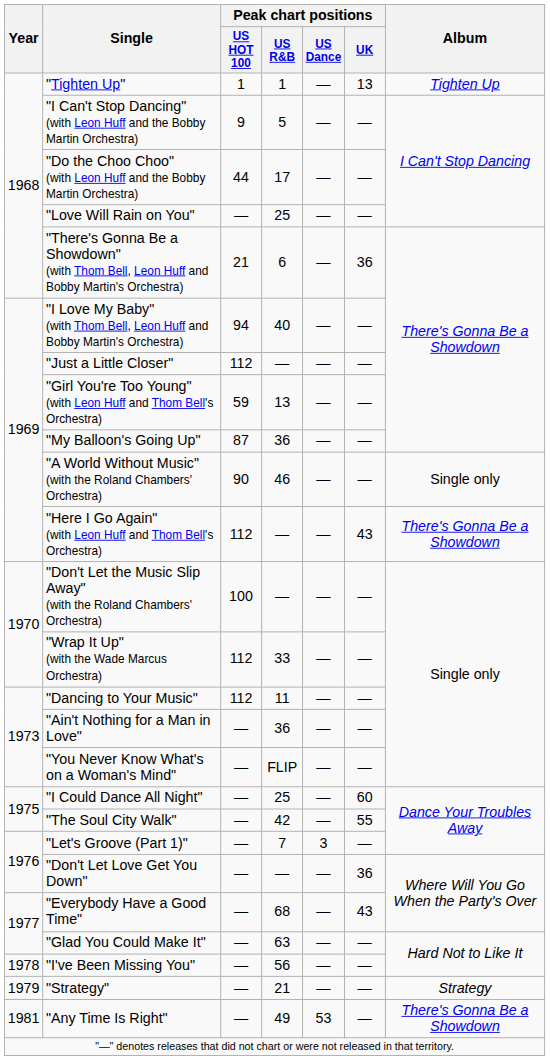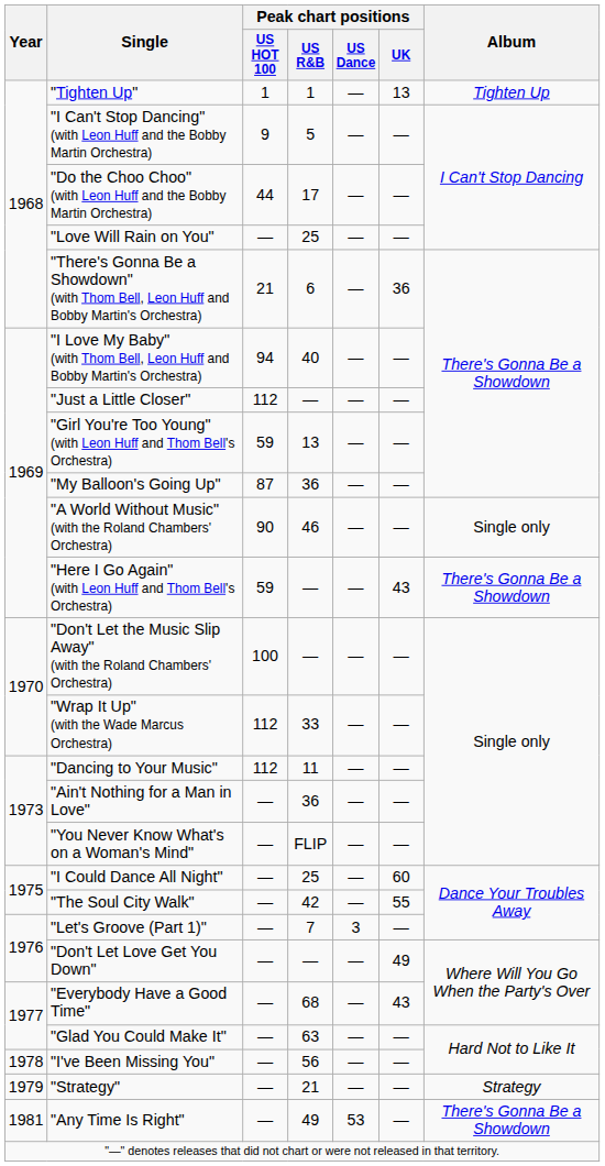 <table class="wikitable" style="text-align:center;">
 <tr>
 <th rowspan="2">Year</th>
 <th rowspan="2">Single</th>
 <th colspan="4">Peak chart positions</th>
 <th rowspan="2">Album</th>
 </tr>
 <tr style="font-size:smaller;">
 <th style="width:40px;"><a href='#'>US HOT 100</a><br></th>
 <th style="width:40px;"><a href='#'>US R&B</a><br></th>
 <th style="width:40px;"><a href='#'>US Dance</a><br></th>
 <th style="width:40px;"><a href='#'>UK</a><br></th>
 </tr>
 <tr>
 <td rowspan="5">1968</td>
 <td style="text-align:left;">"<a href='#'>Tighten Up</a>"</td>
 <td>1</td>
 <td>1</td>
 <td>—</td>
 <td>13</td>
 <td style="text-align:center;"><em><a href='#'>Tighten Up</a></em></td>
 </tr>
 <tr>
 <td style="text-align:left;">"I Can't Stop Dancing" <br><small>(with <a href='#'>Leon Huff</a> and the Bobby Martin Orchestra)</small></td>
 <td>9</td>
 <td>5</td>
 <td>—</td>
 <td>—</td>
 <td style="text-align:center;" rowspan="3"><em><a href='#'>I Can't Stop Dancing</a></em></td>
 </tr>
 <tr>
 <td style="text-align:left;">"Do the Choo Choo" <br><small>(with <a href='#'>Leon Huff</a> and the Bobby Martin Orchestra)</small></td>
 <td>44</td>
 <td>17</td>
 <td>—</td>
 <td>—</td>
 </tr>
 <tr>
 <td style="text-align:left;">"Love Will Rain on You"</td>
 <td>—</td>
 <td>25</td>
 <td>—</td>
 <td>—</td>
 </tr>
 <tr>
 <td style="text-align:left;">"There's Gonna Be a Showdown" <br><small>(with <a href='#'>Thom Bell</a>, <a href='#'>Leon Huff</a> and Bobby Martin's Orchestra)</small></td>
 <td>21</td>
 <td>6</td>
 <td>—</td>
 <td>36<br></td>
 <td style="text-align:center;" rowspan="5"><em><a href='#'>There's Gonna Be a Showdown</a></em></td>
 </tr>
 <tr>
 <td rowspan="6">1969</td>
 <td style="text-align:left;">"I Love My Baby" <br><small>(with <a href='#'>Thom Bell</a>, <a href='#'>Leon Huff</a> and Bobby Martin's Orchestra)</small></td>
 <td>94</td>
 <td>40</td>
 <td>—</td>
 <td>—</td>
 </tr>
 <tr>
 <td style="text-align:left;">"Just a Little Closer"</td>
 <td>112</td>
 <td>—</td>
 <td>—</td>
 <td>—</td>
 </tr>
 <tr>
 <td style="text-align:left;">"Girl You're Too Young" <br><small>(with <a href='#'>Leon Huff</a> and <a href='#'>Thom Bell</a>'s Orchestra)</small></td>
 <td>59</td>
 <td>13</td>
 <td>—</td>
 <td>—</td>
 </tr>
 <tr>
 <td style="text-align:left;">"My Balloon's Going Up"</td>
 <td>87</td>
 <td>36</td>
 <td>—</td>
 <td>—</td>
 </tr>
 <tr>
 <td style="text-align:left;">"A World Without Music" <br><small>(with the Roland Chambers' Orchestra)</small></td>
 <td>90</td>
 <td>46</td>
 <td>—</td>
 <td>—</td>
 <td style="text-align:center;">Single only</td>
 </tr>
 <tr>
 <td style="text-align:left;">"Here I Go Again" <br><small>(with <a href='#'>Leon Huff</a> and <a href='#'>Thom Bell</a>'s Orchestra)</small></td>
-<td>112</td>
+<td>59</td>
 <td>—</td>
 <td>—</td>
 <td>43</td>
 <td style="text-align:center;"><em><a href='#'>There's Gonna Be a Showdown</a></em></td>
 </tr>
 <tr>
 <td rowspan="2">1970</td>
 <td style="text-align:left;">"Don't Let the Music Slip Away" <br><small>(with the Roland Chambers' Orchestra)</small></td>
 <td>100</td>
 <td>—</td>
 <td>—</td>
 <td>—</td>
 <td style="text-align:center;" rowspan="5">Single only</td>
 </tr>
 <tr>
 <td style="text-align:left;">"Wrap It Up" <br><small>(with the Wade Marcus Orchestra)</small></td>
 <td>112</td>
 <td>33</td>
 <td>—</td>
 <td>—</td>
 </tr>
 <tr>
 <td rowspan="3">1973</td>
 <td style="text-align:left;">"Dancing to Your Music"</td>
 <td>112</td>
 <td>11</td>
 <td>—</td>
 <td>—</td>
 </tr>
 <tr>
 <td style="text-align:left;">"Ain't Nothing for a Man in Love"</td>
 <td>—</td>
 <td>36</td>
 <td>—</td>
 <td>—</td>
 </tr>
 <tr>
 <td style="text-align:left;">"You Never Know What's on a Woman's Mind"</td>
 <td>—</td>
 <td>FLIP</td>
 <td>—</td>
 <td>—</td>
 </tr>
 <tr>
 <td rowspan="2">1975</td>
 <td style="text-align:left;">"I Could Dance All Night"</td>
 <td>—</td>
 <td>25</td>
 <td>—</td>
 <td>60<br></td>
 <td style="text-align:center;" rowspan="3"><em><a href='#'>Dance Your Troubles Away</a></em></td>
 </tr>
 <tr>
 <td style="text-align:left;">"The Soul City Walk"</td>
 <td>—</td>
 <td>42</td>
 <td>—</td>
 <td>55<br></td>
 </tr>
 <tr>
 <td rowspan="2">1976</td>
 <td style="text-align:left;">"Let's Groove (Part 1)"</td>
 <td>—</td>
 <td>7</td>
 <td>3</td>
 <td>—</td>
 </tr>
 <tr>
 <td style="text-align:left;">"Don't Let Love Get You Down"</td>
 <td>—</td>
 <td>—</td>
 <td>—</td>
-<td>36<br></td>
+<td>49<br></td>
 <td style="text-align:center;" rowspan="2"><em>Where Will You Go When the Party's Over</em></td>
 </tr>
 <tr>
 <td rowspan="2">1977</td>
 <td style="text-align:left;">"Everybody Have a Good Time"</td>
 <td>—</td>
 <td>68</td>
 <td>—</td>
 <td>43</td>
 </tr>
 <tr>
 <td style="text-align:left;">"Glad You Could Make It"</td>
 <td>—</td>
 <td>63</td>
 <td>—</td>
 <td>—</td>
 <td style="text-align:center;" rowspan="2"><em>Hard Not to Like It</em></td>
 </tr>
 <tr>
 <td>1978</td>
 <td style="text-align:left;">"I've Been Missing You"</td>
 <td>—</td>
 <td>56</td>
 <td>—</td>
 <td>—</td>
 </tr>
 <tr>
 <td>1979</td>
 <td style="text-align:left;">"Strategy"</td>
 <td>—</td>
 <td>21</td>
 <td>—</td>
 <td>—</td>
 <td style="text-align:center;"><em>Strategy</em></td>
 </tr>
 <tr>
 <td>1981</td>
 <td style="text-align:left;">"Any Time Is Right"</td>
 <td>—</td>
 <td>49</td>
 <td>53</td>
 <td>—</td>
 <td style="text-align:center;"><em><a href='#'>There's Gonna Be a Showdown</a></em></td>
 </tr>
 <tr>
 <td colspan="7" style="text-align:center; font-size:9pt;">"—" denotes releases that did not chart or were not released in that territory.</td>
 </tr>
 </table>
